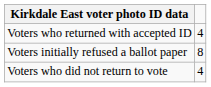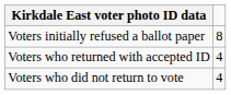 <table class="wikitable">
 <tr>
 <th>Kirkdale East voter photo ID data</th>
+</tr>
+<tr>
+<td style="text-align:left">Voters initially refused a ballot paper</td>
+<td style="text-align:center">8</td>
 </tr>
 <tr>
 <td style="text-align:left">Voters who returned with accepted ID</td>
 <td style="text-align:center">4</td>
 </tr>
 <tr>
-<td style="text-align:left">Voters initially refused a ballot paper</td>
-<td style="text-align:center">8</td>
-</tr>
-<tr>
 <td style="text-align:left">Voters who did not return to vote</td>
 <td style="text-align:center">4</td>
 </tr>
 </table>
